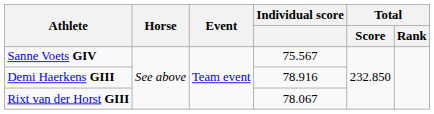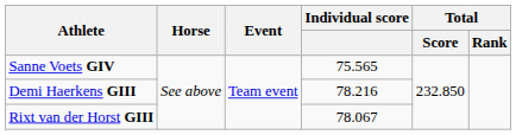 <table class=wikitable style="font-size:90%">
 <tr>
 <th rowspan="2">Athlete</th>
 <th rowspan="2">Horse</th>
 <th rowspan="2">Event</th>
 <th colspan="1">Individual score</th>
 <th colspan="2">Total</th>
 </tr>
 <tr>
 <th></th>
 <th>Score</th>
 <th>Rank</th>
 </tr>
 <tr align=center>
 <td align=left><a href='#'>Sanne Voets</a> <strong>GIV</strong></td>
 <td align=left rowspan=4><em>See above</em></td>
 <td align=left rowspan=4><a href='#'>Team event</a></td>
-<td>75.567</td>
+<td>75.565</td>
 <td rowspan="3">232.850</td>
 <td rowspan="3"></td>
 </tr>
 <tr align=center>
 <td align=left><a href='#'>Demi Haerkens</a> <strong>GIII</strong></td>
-<td>78.916</td>
+<td>78.216</td>
 </tr>
 <tr align=center>
 <td align=left><a href='#'>Rixt van der Horst</a> <strong>GIII</strong></td>
 <td>78.067</td>
 </tr>
 </table>
